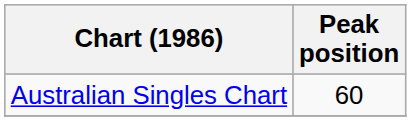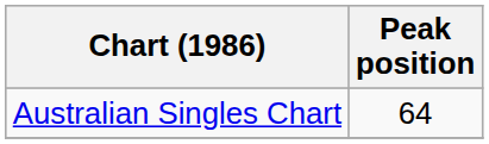 <table class="wikitable sortable">
 <tr>
 <th>Chart (1986)</th>
 <th>Peak<br>position</th>
 </tr>
 <tr>
 <td><a href='#'>Australian Singles Chart</a></td>
-<td style="text-align:center;">60</td>
+<td style="text-align:center;">64</td>
 </tr>
 <tr>
 </tr>
 </table>
